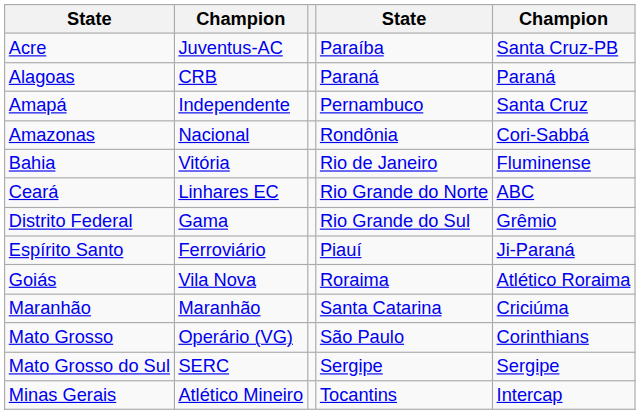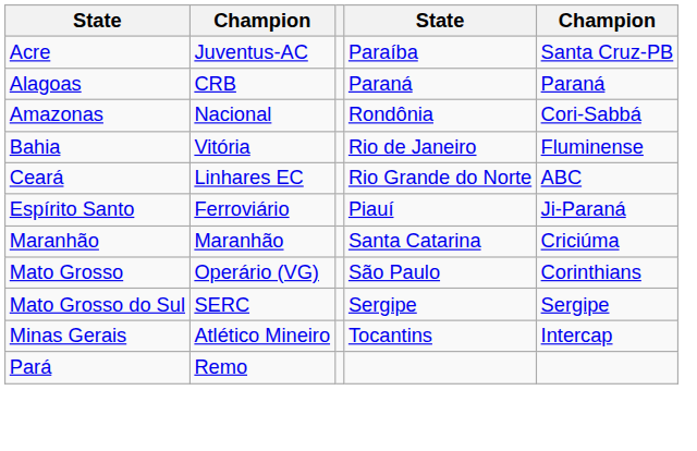 <table class="wikitable">
 <tr>
 <th>State</th>
 <th>Champion</th>
 <th></th>
 <th>State</th>
 <th>Champion</th>
 </tr>
 <tr>
 <td><a href='#'>Acre</a></td>
 <td><a href='#'>Juventus-AC</a></td>
 <td></td>
 <td><a href='#'>Paraíba</a></td>
 <td><a href='#'>Santa Cruz-PB</a></td>
 </tr>
 <tr>
 <td><a href='#'>Alagoas</a></td>
 <td><a href='#'>CRB</a></td>
 <td></td>
 <td><a href='#'>Paraná</a></td>
 <td><a href='#'>Paraná</a></td>
 </tr>
 <tr>
-<td><a href='#'>Amapá</a></td>
-<td><a href='#'>Independente</a></td>
-<td></td>
-<td><a href='#'>Pernambuco</a></td>
-<td><a href='#'>Santa Cruz</a></td>
-</tr>
-<tr>
 <td><a href='#'>Amazonas</a></td>
 <td><a href='#'>Nacional</a></td>
 <td></td>
 <td><a href='#'>Rondônia</a></td>
 <td><a href='#'>Cori-Sabbá</a></td>
 </tr>
 <tr>
 <td><a href='#'>Bahia</a></td>
 <td><a href='#'>Vitória</a></td>
 <td></td>
 <td><a href='#'>Rio de Janeiro</a></td>
 <td><a href='#'>Fluminense</a></td>
 </tr>
 <tr>
 <td><a href='#'>Ceará</a></td>
 <td><a href='#'>Linhares EC</a></td>
 <td></td>
 <td><a href='#'>Rio Grande do Norte</a></td>
 <td><a href='#'>ABC</a></td>
 </tr>
 <tr>
-<td><a href='#'>Distrito Federal</a></td>
-<td><a href='#'>Gama</a></td>
-<td></td>
-<td><a href='#'>Rio Grande do Sul</a></td>
-<td><a href='#'>Grêmio</a></td>
-</tr>
-<tr>
 <td><a href='#'>Espírito Santo</a></td>
 <td><a href='#'>Ferroviário</a></td>
 <td></td>
 <td><a href='#'>Piauí</a></td>
 <td><a href='#'>Ji-Paraná</a></td>
-</tr>
-<tr>
-<td><a href='#'>Goiás</a></td>
-<td><a href='#'>Vila Nova</a></td>
-<td></td>
-<td><a href='#'>Roraima</a></td>
-<td><a href='#'>Atlético Roraima</a></td>
 </tr>
 <tr>
 <td><a href='#'>Maranhão</a></td>
 <td><a href='#'>Maranhão</a></td>
 <td></td>
 <td><a href='#'>Santa Catarina</a></td>
 <td><a href='#'>Criciúma</a></td>
 </tr>
 <tr>
 <td><a href='#'>Mato Grosso</a></td>
 <td><a href='#'>Operário (VG)</a></td>
 <td></td>
 <td><a href='#'>São Paulo</a></td>
 <td><a href='#'>Corinthians</a></td>
 </tr>
 <tr>
 <td><a href='#'>Mato Grosso do Sul</a></td>
 <td><a href='#'>SERC</a></td>
 <td></td>
 <td><a href='#'>Sergipe</a></td>
 <td><a href='#'>Sergipe</a></td>
 </tr>
 <tr>
 <td><a href='#'>Minas Gerais</a></td>
 <td><a href='#'>Atlético Mineiro</a></td>
 <td></td>
 <td><a href='#'>Tocantins</a></td>
 <td><a href='#'>Intercap</a></td>
 </tr>
+<tr>
+<td><a href='#'>Pará</a></td>
+<td><a href='#'>Remo</a></td>
+<td></td>
+<td></td>
+<td></td>
+</tr>
 </table>
